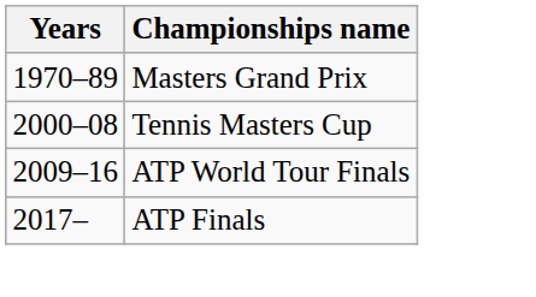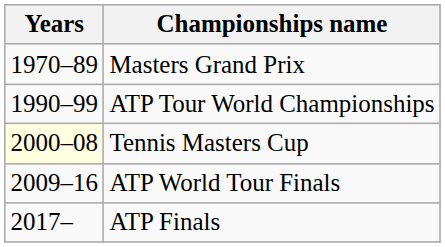 <table class="wikitable">
 <tr>
 <th>Years</th>
 <th>Championships name</th>
 </tr>
 <tr>
 <td>1970–89</td>
 <td>Masters Grand Prix</td>
 </tr>
 <tr>
-<td>2000–08</td>
+<td>1990–99</td>
+<td>ATP Tour World Championships</td>
+</tr>
+<tr>
+<td style="background: lightyellow;">2000–08</td>
 <td>Tennis Masters Cup</td>
 </tr>
 <tr>
 <td>2009–16</td>
 <td>ATP World Tour Finals</td>
 </tr>
 <tr>
 <td>2017–</td>
 <td>ATP Finals</td>
 </tr>
 </table>
